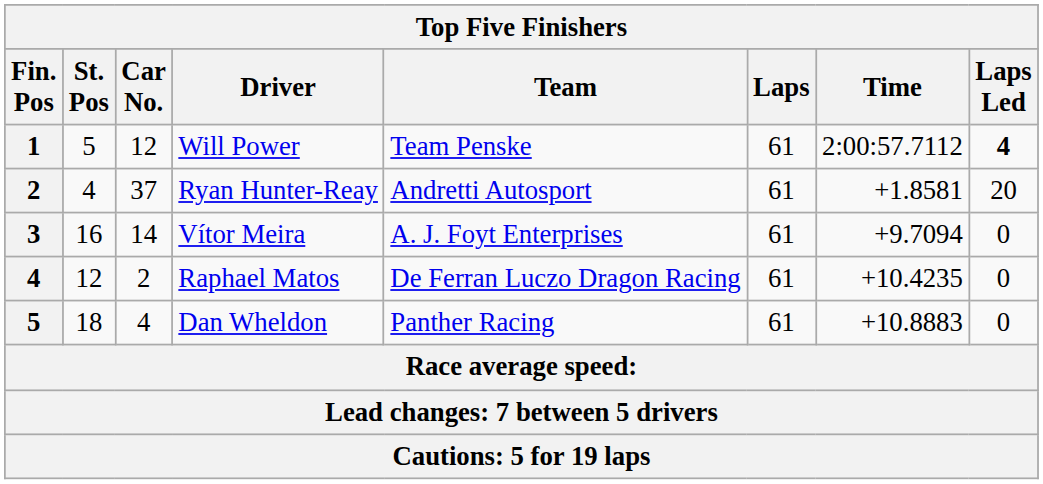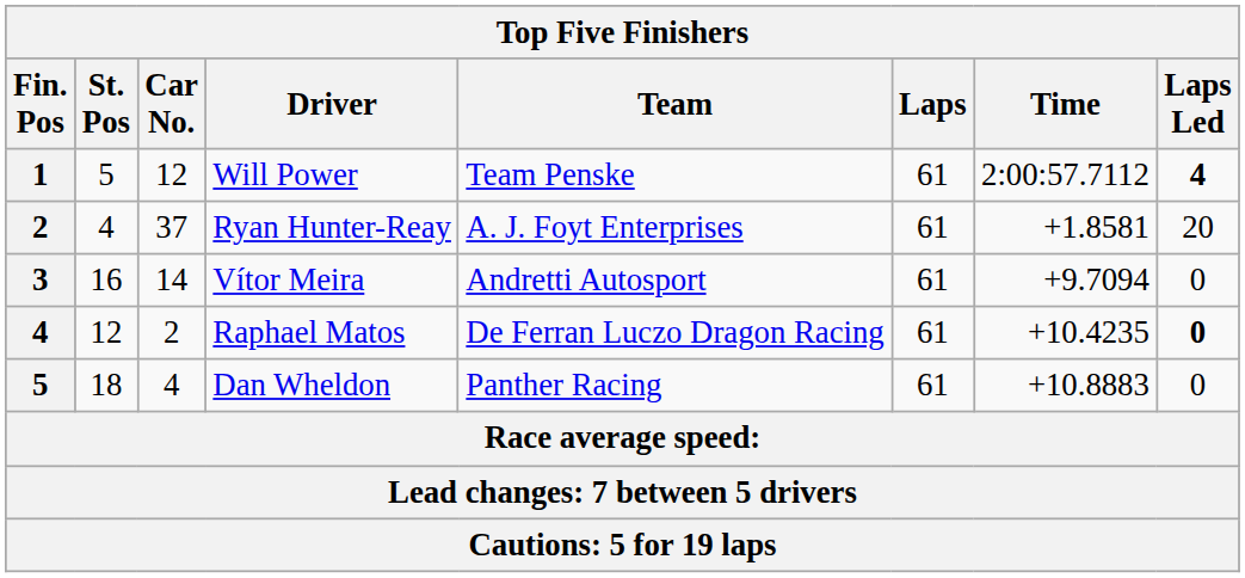 <table class="wikitable" style="font-size:95%;">
 <tr>
 <th colspan=9>Top Five Finishers</th>
 </tr>
 <tr>
 <th>Fin.<br>Pos</th>
 <th>St.<br>Pos</th>
 <th>Car<br>No.</th>
 <th>Driver</th>
 <th>Team</th>
 <th>Laps</th>
 <th>Time</th>
 <th>Laps<br>Led</th>
 </tr>
 <tr>
 <th>1</th>
 <td align=center>5</td>
 <td align=center>12</td>
 <td> <a href='#'>Will Power</a></td>
 <td><a href='#'>Team Penske</a></td>
 <td align=center>61</td>
 <td align=right>2:00:57.7112</td>
 <td align=center><strong>4</strong></td>
 </tr>
 <tr>
 <th>2</th>
 <td align=center>4</td>
 <td align=center>37</td>
 <td> <a href='#'>Ryan Hunter-Reay</a></td>
-<td><a href='#'>Andretti Autosport</a></td>
+<td><a href='#'>A. J. Foyt Enterprises</a></td>
 <td align=center>61</td>
 <td align=right>+1.8581</td>
 <td align=center>20</td>
 </tr>
 <tr>
 <th>3</th>
 <td align=center>16</td>
 <td align=center>14</td>
 <td> <a href='#'>Vítor Meira</a></td>
-<td><a href='#'>A. J. Foyt Enterprises</a></td>
+<td><a href='#'>Andretti Autosport</a></td>
 <td align=center>61</td>
 <td align=right>+9.7094</td>
 <td align=center>0</td>
 </tr>
 <tr>
 <th>4</th>
 <td align=center>12</td>
 <td align=center>2</td>
 <td> <a href='#'>Raphael Matos</a></td>
 <td><a href='#'>De Ferran Luczo Dragon Racing</a></td>
 <td align=center>61</td>
 <td align=right>+10.4235</td>
-<td align=center>0</td>
+<td align=center><strong>0</strong></td>
 </tr>
 <tr>
 <th>5</th>
 <td align=center>18</td>
 <td align=center>4</td>
 <td> <a href='#'>Dan Wheldon</a></td>
 <td><a href='#'>Panther Racing</a></td>
 <td align=center>61</td>
 <td align=right>+10.8883</td>
 <td align=center>0</td>
 </tr>
 <tr>
 <th colspan=9>Race average speed: </th>
 </tr>
 <tr>
 <th colspan=9>Lead changes: 7 between 5 drivers</th>
 </tr>
 <tr>
 <th colspan=9>Cautions: 5 for 19 laps</th>
 </tr>
 </table>
